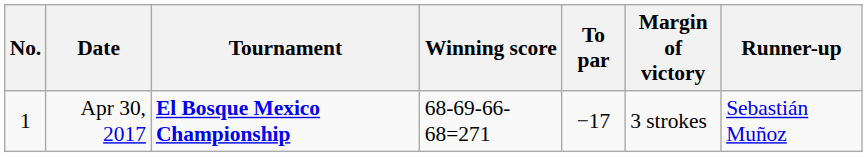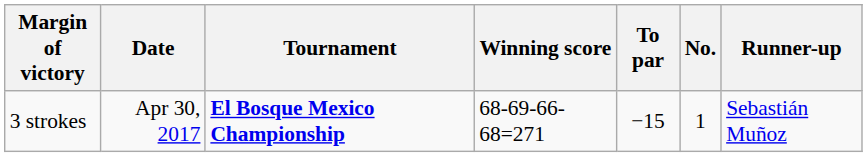 <table class="wikitable" style="font-size:95%;">
 <tr>
-<th>No.</th>
+<th>Margin of<br>victory</th>
 <th>Date</th>
 <th>Tournament</th>
 <th>Winning score</th>
 <th>To par</th>
-<th>Margin of<br>victory</th>
+<th>No.</th>
 <th>Runner-up</th>
 </tr>
 <tr>
-<td align=center>1</td>
+<td>3 strokes</td>
 <td align=right>Apr 30, <a href='#'>2017</a></td>
 <td><strong><a href='#'>El Bosque Mexico Championship</a></strong></td>
 <td>68-69-66-68=271</td>
-<td align=center>−17</td>
-<td>3 strokes</td>
+<td align=center>−15</td>
+<td align=center>1</td>
 <td> <a href='#'>Sebastián Muñoz</a></td>
 </tr>
 </table>
